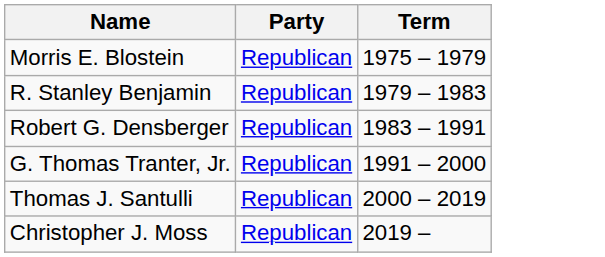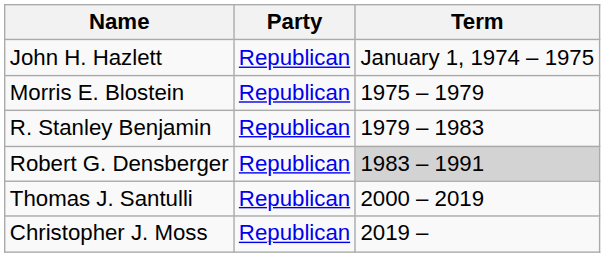 <table class="wikitable">
 <tr>
 <th>Name</th>
 <th>Party</th>
 <th>Term</th>
+</tr>
+<tr>
+<td>John H. Hazlett</td>
+<td><a href='#'>Republican</a></td>
+<td>January 1, 1974 – 1975</td>
 </tr>
 <tr>
 <td>Morris E. Blostein</td>
 <td><a href='#'>Republican</a></td>
 <td>1975 – 1979</td>
 </tr>
 <tr>
 <td>R. Stanley Benjamin</td>
 <td><a href='#'>Republican</a></td>
 <td>1979 – 1983</td>
 </tr>
 <tr>
 <td>Robert G. Densberger</td>
 <td><a href='#'>Republican</a></td>
-<td>1983 – 1991</td>
-</tr>
-<tr>
-<td>G. Thomas Tranter, Jr.</td>
-<td><a href='#'>Republican</a></td>
-<td>1991 – 2000</td>
+<td style="background: lightgrey;">1983 – 1991</td>
 </tr>
 <tr>
 <td>Thomas J. Santulli</td>
 <td><a href='#'>Republican</a></td>
 <td>2000 – 2019</td>
 </tr>
 <tr>
 <td>Christopher J. Moss</td>
 <td><a href='#'>Republican</a></td>
 <td>2019 –</td>
 </tr>
 </table>
